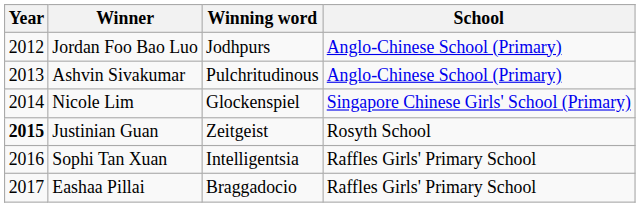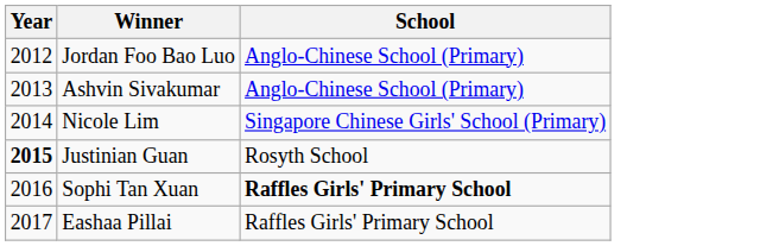 <table class="wikitable">
 <tr>
 <th>Year</th>
 <th>Winner</th>
-<th>Winning word</th>
 <th>School</th>
 </tr>
 <tr>
 <td>2012</td>
 <td>Jordan Foo Bao Luo</td>
-<td>Jodhpurs</td>
 <td><a href='#'>Anglo-Chinese School (Primary)</a></td>
 </tr>
 <tr>
 <td>2013</td>
 <td>Ashvin Sivakumar</td>
-<td>Pulchritudinous</td>
 <td><a href='#'>Anglo-Chinese School (Primary)</a></td>
 </tr>
 <tr>
 <td>2014</td>
 <td>Nicole Lim</td>
-<td>Glockenspiel</td>
 <td><a href='#'>Singapore Chinese Girls' School (Primary)</a></td>
 </tr>
 <tr>
 <td><strong>2015</strong></td>
 <td>Justinian Guan</td>
-<td>Zeitgeist</td>
 <td>Rosyth School</td>
 </tr>
 <tr>
 <td>2016</td>
 <td>Sophi Tan Xuan</td>
-<td>Intelligentsia</td>
-<td>Raffles Girls' Primary School</td>
+<td><strong>Raffles Girls' Primary School</strong></td>
 </tr>
 <tr>
 <td>2017</td>
 <td>Eashaa Pillai</td>
-<td>Braggadocio</td>
 <td>Raffles Girls' Primary School</td>
 </tr>
 </table>
